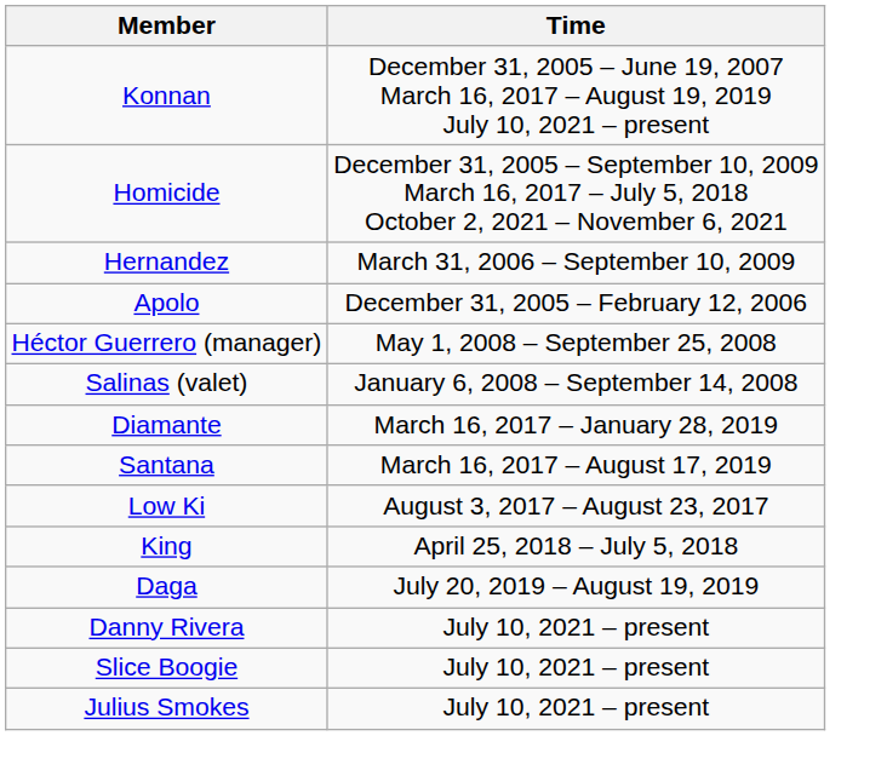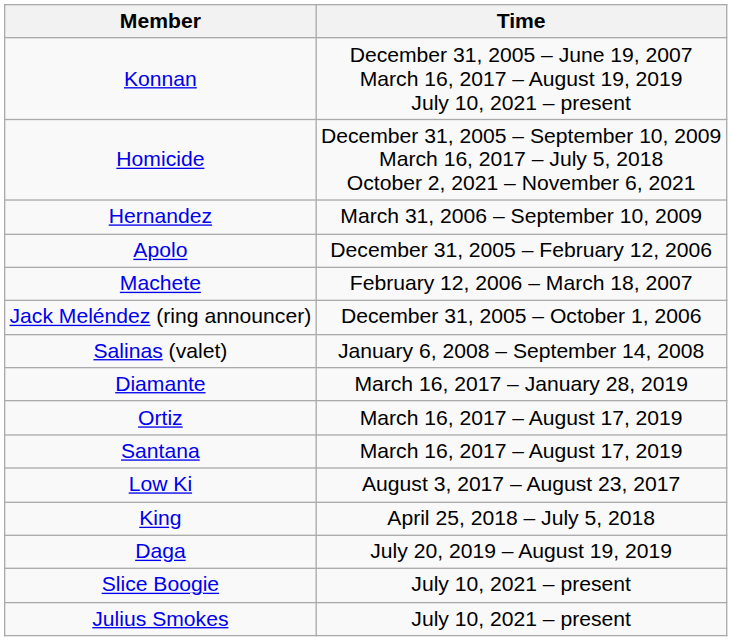 <table class="wikitable sortable" style="text-align:center;">
 <tr>
 <th>Member</th>
 <th>Time</th>
 </tr>
 <tr>
 <td><a href='#'>Konnan</a></td>
 <td>December 31, 2005 – June 19, 2007<br>March 16, 2017 – August 19, 2019<br>July 10, 2021 – present</td>
 </tr>
 <tr>
 <td><a href='#'>Homicide</a></td>
 <td>December 31, 2005 – September 10, 2009<br>March 16, 2017 – July 5, 2018 <br>October 2, 2021 – November 6, 2021</td>
 </tr>
 <tr>
 <td><a href='#'>Hernandez</a></td>
 <td>March 31, 2006 – September 10, 2009</td>
 </tr>
 <tr>
 <td><a href='#'>Apolo</a></td>
 <td>December 31, 2005 – February 12, 2006</td>
 </tr>
 <tr>
-<td><a href='#'>Héctor Guerrero</a> (manager)</td>
-<td>May 1, 2008 – September 25, 2008</td>
+<td><a href='#'>Machete</a></td>
+<td>February 12, 2006 – March 18, 2007</td>
+</tr>
+<tr>
+<td><a href='#'>Jack Meléndez</a> (ring announcer)</td>
+<td>December 31, 2005 – October 1, 2006</td>
 </tr>
 <tr>
 <td><a href='#'>Salinas</a> (valet)</td>
 <td>January 6, 2008 – September 14, 2008</td>
 </tr>
 <tr>
 <td><a href='#'>Diamante</a></td>
 <td>March 16, 2017 – January 28, 2019</td>
+</tr>
+<tr>
+<td><a href='#'>Ortiz</a></td>
+<td>March 16, 2017 – August 17, 2019</td>
 </tr>
 <tr>
 <td><a href='#'>Santana</a></td>
 <td>March 16, 2017 – August 17, 2019</td>
 </tr>
 <tr>
 <td><a href='#'>Low Ki</a></td>
 <td>August 3, 2017 – August 23, 2017</td>
 </tr>
 <tr>
 <td><a href='#'>King</a></td>
 <td>April 25, 2018 – July 5, 2018</td>
 </tr>
 <tr>
 <td><a href='#'>Daga</a></td>
 <td>July 20, 2019 – August 19, 2019</td>
 </tr>
 <tr>
-<td><a href='#'>Danny Rivera</a></td>
-<td>July 10, 2021 – present</td>
-</tr>
-<tr>
 <td><a href='#'>Slice Boogie</a></td>
 <td>July 10, 2021 – present</td>
 </tr>
 <tr>
 <td><a href='#'>Julius Smokes</a></td>
 <td>July 10, 2021 – present</td>
 </tr>
 </table>
